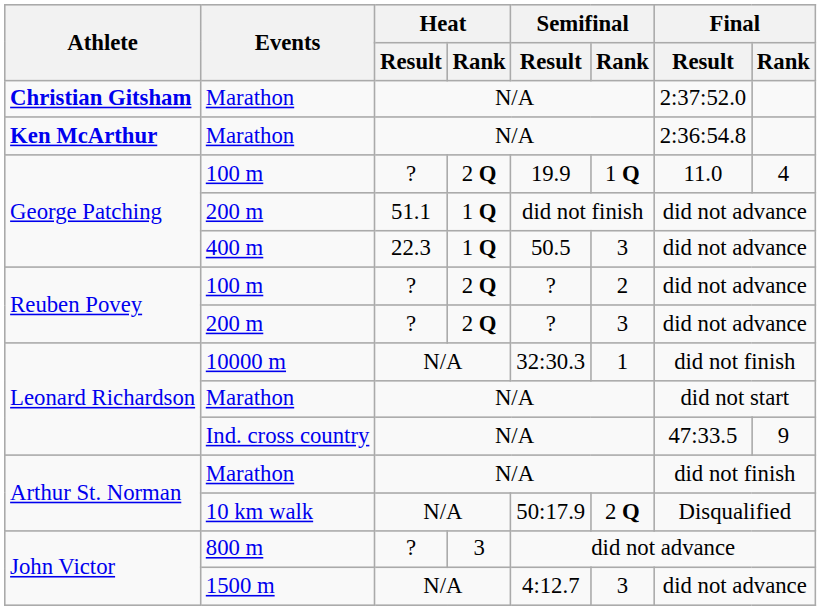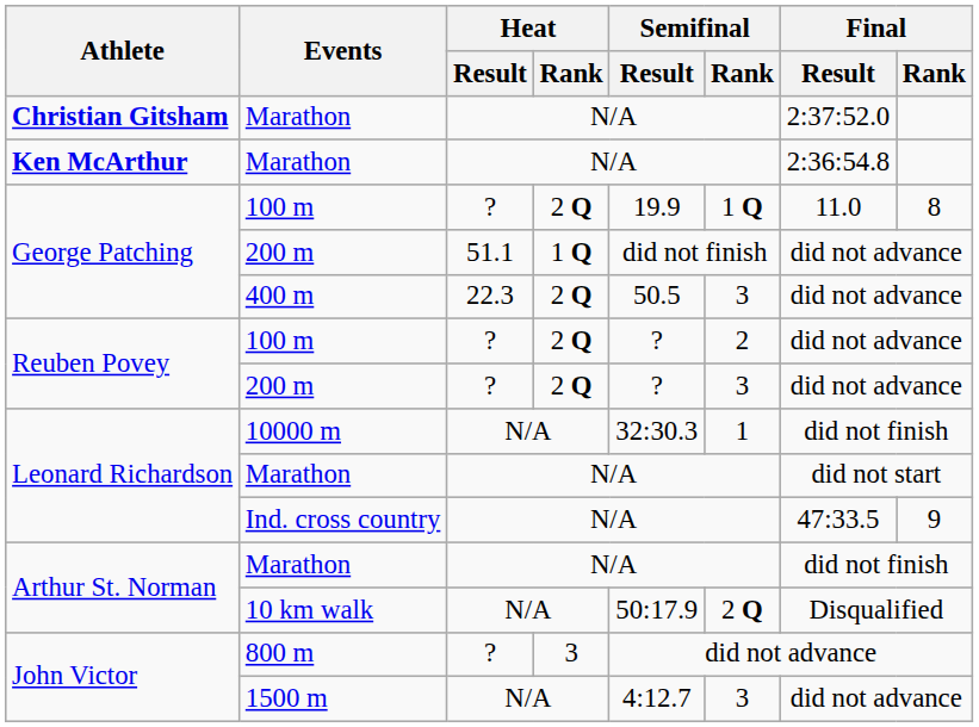 <table class=wikitable style="font-size:90%">
 <tr>
 <th rowspan="2">Athlete</th>
 <th rowspan="2">Events</th>
 <th colspan="2">Heat</th>
 <th colspan="2">Semifinal</th>
 <th colspan="2">Final</th>
 </tr>
 <tr>
 <th>Result</th>
 <th>Rank</th>
 <th>Result</th>
 <th>Rank</th>
 <th>Result</th>
 <th>Rank</th>
 </tr>
 <tr>
 <td><strong><a href='#'>Christian Gitsham</a></strong></td>
 <td><a href='#'>Marathon</a></td>
 <td align=center colspan=4>N/A</td>
 <td align=center>2:37:52.0</td>
 <td align=center></td>
 </tr>
 <tr>
 <td><strong><a href='#'>Ken McArthur</a></strong></td>
 <td><a href='#'>Marathon</a></td>
 <td align=center colspan=4>N/A</td>
 <td align=center>2:36:54.8 </td>
 <td align=center></td>
 </tr>
 <tr>
 <td rowspan=3><a href='#'>George Patching</a></td>
 <td><a href='#'>100 m</a></td>
 <td align=center>?</td>
 <td align=center>2 <strong>Q</strong></td>
 <td align=center>19.9</td>
 <td align=center>1 <strong>Q</strong></td>
 <td align=center>11.0</td>
-<td align=center>4</td>
+<td align=center>8</td>
 </tr>
 <tr>
 <td><a href='#'>200 m</a></td>
 <td align=center>51.1</td>
 <td align=center>1 <strong>Q</strong></td>
 <td align=center colspan=2>did not finish</td>
 <td align=center colspan=2>did not advance</td>
 </tr>
 <tr>
 <td><a href='#'>400 m</a></td>
 <td align=center>22.3</td>
-<td align=center>1 <strong>Q</strong></td>
+<td align=center>2 <strong>Q</strong></td>
 <td align=center>50.5</td>
 <td align=center>3</td>
 <td align=center colspan=2>did not advance</td>
 </tr>
 <tr>
 <td rowspan=2><a href='#'>Reuben Povey</a></td>
 <td><a href='#'>100 m</a></td>
 <td align=center>?</td>
 <td align=center>2 <strong>Q</strong></td>
 <td align=center>?</td>
 <td align=center>2</td>
 <td align=center colspan=2>did not advance</td>
 </tr>
 <tr>
 <td><a href='#'>200 m</a></td>
 <td align=center>?</td>
 <td align=center>2 <strong>Q</strong></td>
 <td align=center>?</td>
 <td align=center>3</td>
 <td align=center colspan=2>did not advance</td>
 </tr>
 <tr>
 <td rowspan=3><a href='#'>Leonard Richardson</a></td>
 <td><a href='#'>10000 m</a></td>
 <td align=center colspan=2>N/A</td>
 <td align=center>32:30.3 </td>
 <td align=center>1</td>
 <td align=center colspan=2>did not finish</td>
 </tr>
 <tr>
 <td><a href='#'>Marathon</a></td>
 <td align=center colspan=4>N/A</td>
 <td align=center colspan=2>did not start</td>
 </tr>
 <tr>
 <td><a href='#'>Ind. cross country</a></td>
 <td align=center colspan=4>N/A</td>
 <td align=center>47:33.5</td>
 <td align=center>9</td>
 </tr>
 <tr>
 <td rowspan=2><a href='#'>Arthur St. Norman</a></td>
 <td><a href='#'>Marathon</a></td>
 <td align=center colspan=4>N/A</td>
 <td align=center colspan=2>did not finish</td>
 </tr>
 <tr>
 <td><a href='#'>10 km walk</a></td>
 <td align=center colspan=2>N/A</td>
 <td align=center>50:17.9</td>
 <td align=center>2 <strong>Q</strong></td>
 <td align=center colspan=2>Disqualified</td>
 </tr>
 <tr>
 <td rowspan=2><a href='#'>John Victor</a></td>
 <td><a href='#'>800 m</a></td>
 <td align=center>?</td>
 <td align=center>3</td>
 <td align=center colspan=4>did not advance</td>
 </tr>
 <tr>
 <td><a href='#'>1500 m</a></td>
 <td align=center colspan=2>N/A</td>
 <td align=center>4:12.7</td>
 <td align=center>3</td>
 <td align=center colspan=2>did not advance</td>
 </tr>
 </table>
